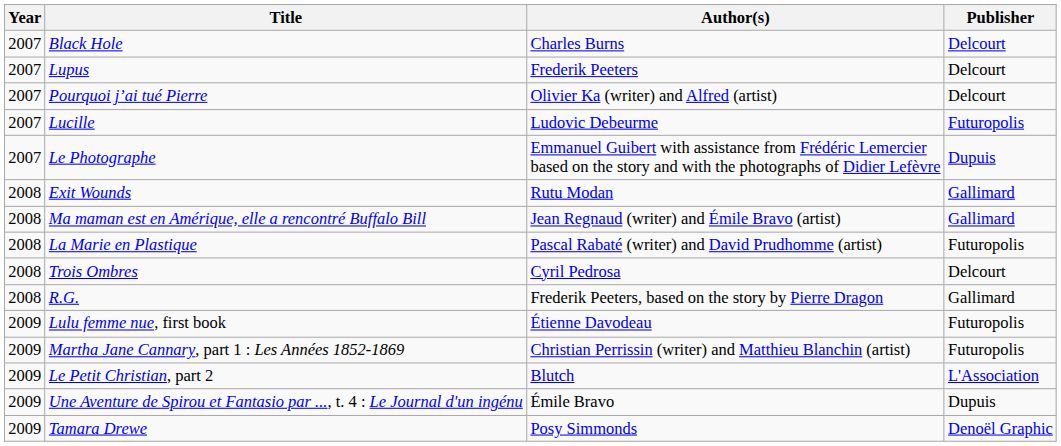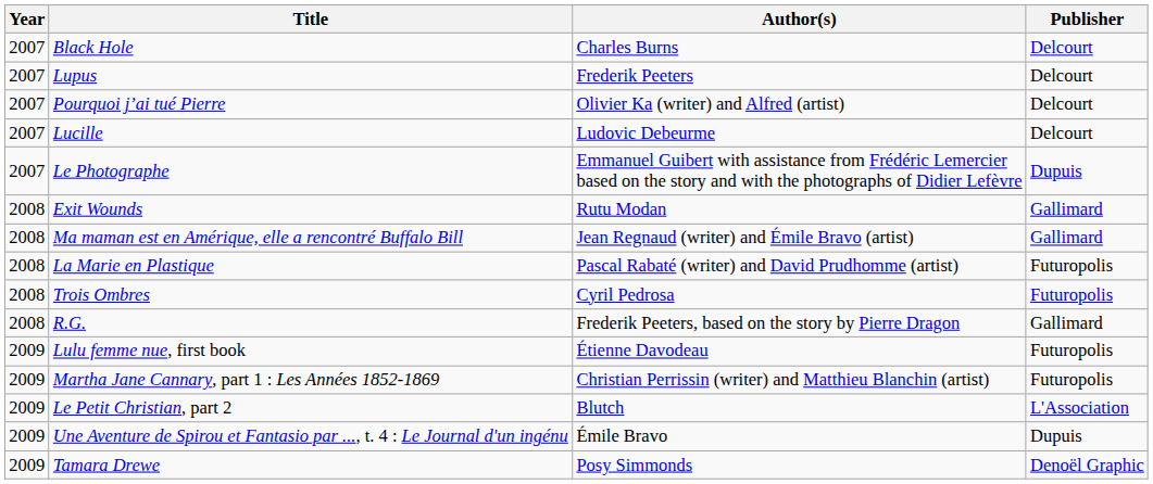 <table class="wikitable">
 <tr>
 <th>Year</th>
 <th>Title</th>
 <th>Author(s)</th>
 <th>Publisher</th>
 </tr>
 <tr ---->
 <td>2007</td>
 <td><em><a href='#'>Black Hole</a></em></td>
 <td><a href='#'>Charles Burns</a></td>
 <td><a href='#'>Delcourt</a></td>
 </tr>
 <tr ---->
 <td>2007</td>
 <td><em><a href='#'>Lupus</a></em></td>
 <td><a href='#'>Frederik Peeters</a></td>
 <td>Delcourt</td>
 </tr>
 <tr ---->
 <td>2007</td>
 <td><em><a href='#'>Pourquoi j’ai tué Pierre</a></em></td>
 <td><a href='#'>Olivier Ka</a> (writer) and <a href='#'>Alfred</a> (artist)</td>
 <td>Delcourt</td>
 </tr>
 <tr ---->
 <td>2007</td>
 <td><em><a href='#'>Lucille</a></em></td>
 <td><a href='#'>Ludovic Debeurme</a></td>
-<td><a href='#'>Futuropolis</a></td>
+<td>Delcourt</td>
 </tr>
 <tr ---->
 <td>2007</td>
 <td><em><a href='#'>Le Photographe</a></em></td>
 <td><a href='#'>Emmanuel Guibert</a> with assistance from <a href='#'>Frédéric Lemercier</a><br> based on the story and with the photographs of <a href='#'>Didier Lefèvre</a></td>
 <td><a href='#'>Dupuis</a></td>
 </tr>
 <tr ---->
 <td>2008</td>
 <td><em><a href='#'>Exit Wounds</a></em></td>
 <td><a href='#'>Rutu Modan</a></td>
 <td><a href='#'>Gallimard</a></td>
 </tr>
 <tr ---->
 <td>2008</td>
 <td><em><a href='#'>Ma maman est en Amérique, elle a rencontré Buffalo Bill</a></em></td>
 <td><a href='#'>Jean Regnaud</a> (writer) and <a href='#'>Émile Bravo</a> (artist)</td>
 <td><a href='#'>Gallimard</a></td>
 </tr>
 <tr ---->
 <td>2008</td>
 <td><em><a href='#'>La Marie en Plastique</a></em></td>
 <td><a href='#'>Pascal Rabaté</a> (writer) and <a href='#'>David Prudhomme</a> (artist)</td>
 <td>Futuropolis</td>
 </tr>
 <tr ---->
 <td>2008</td>
 <td><em><a href='#'>Trois Ombres</a></em></td>
 <td><a href='#'>Cyril Pedrosa</a></td>
-<td>Delcourt</td>
+<td><a href='#'>Futuropolis</a></td>
 </tr>
 <tr ---->
 <td>2008</td>
 <td><em><a href='#'>R.G.</a></em></td>
 <td>Frederik Peeters, based on the story by <a href='#'>Pierre Dragon</a></td>
 <td>Gallimard</td>
 </tr>
 <tr ---->
 <td>2009</td>
 <td><em><a href='#'>Lulu femme nue</a></em>, first book</td>
 <td><a href='#'>Étienne Davodeau</a></td>
 <td>Futuropolis</td>
 </tr>
 <tr ---->
 <td>2009</td>
 <td><em><a href='#'>Martha Jane Cannary</a></em>, part 1 : <em>Les Années 1852-1869</em></td>
 <td><a href='#'>Christian Perrissin</a> (writer) and <a href='#'>Matthieu Blanchin</a> (artist)</td>
 <td>Futuropolis</td>
 </tr>
 <tr ---->
 <td>2009</td>
 <td><em><a href='#'>Le Petit Christian</a></em>, part 2</td>
 <td><a href='#'>Blutch</a></td>
 <td><a href='#'>L'Association</a></td>
 </tr>
 <tr ---->
 <td>2009</td>
 <td><em><a href='#'>Une Aventure de Spirou et Fantasio par ...</a></em>, t. 4 : <em><a href='#'>Le Journal d'un ingénu</a></em></td>
 <td>Émile Bravo</td>
 <td>Dupuis</td>
 </tr>
 <tr ---->
 <td>2009</td>
 <td><em><a href='#'>Tamara Drewe</a></em></td>
 <td><a href='#'>Posy Simmonds</a></td>
 <td><a href='#'>Denoël Graphic</a></td>
 </tr>
 </table>
